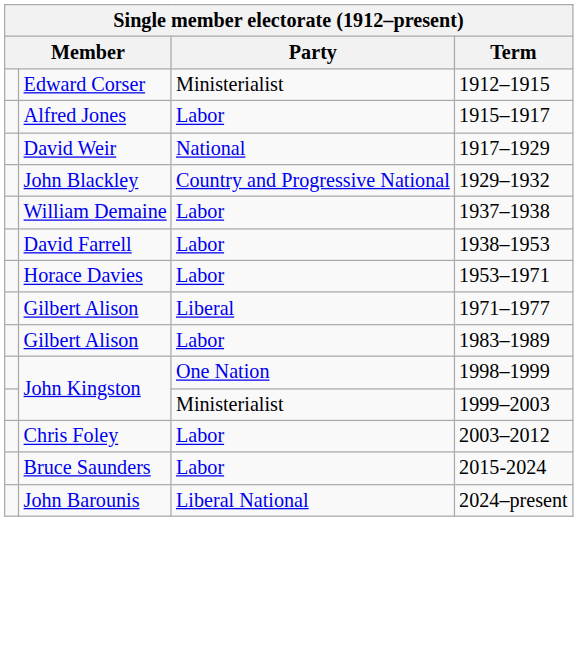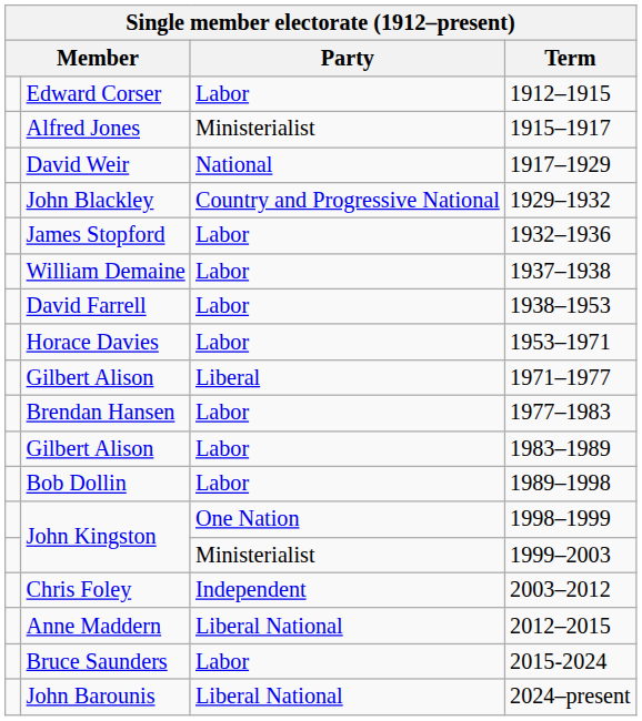 <table class="wikitable">
 <tr>
 <th colspan="4">Single member electorate (1912–present)</th>
 </tr>
 <tr>
 <th colspan="2">Member</th>
 <th>Party</th>
 <th>Term</th>
 </tr>
 <tr>
 <td> </td>
 <td><a href='#'>Edward Corser</a></td>
-<td>Ministerialist</td>
+<td><a href='#'>Labor</a></td>
 <td>1912–1915</td>
 </tr>
 <tr>
 <td> </td>
 <td><a href='#'>Alfred Jones</a></td>
-<td><a href='#'>Labor</a></td>
+<td>Ministerialist</td>
 <td>1915–1917</td>
 </tr>
 <tr>
 <td> </td>
 <td><a href='#'>David Weir</a></td>
 <td><a href='#'>National</a></td>
 <td>1917–1929</td>
 </tr>
 <tr>
 <td> </td>
 <td><a href='#'>John Blackley</a></td>
 <td><a href='#'>Country and Progressive National</a></td>
 <td>1929–1932</td>
+</tr>
+<tr>
+<td> </td>
+<td><a href='#'>James Stopford</a></td>
+<td><a href='#'>Labor</a></td>
+<td>1932–1936</td>
 </tr>
 <tr>
 <td> </td>
 <td><a href='#'>William Demaine</a></td>
 <td><a href='#'>Labor</a></td>
 <td>1937–1938</td>
 </tr>
 <tr>
 <td> </td>
 <td><a href='#'>David Farrell</a></td>
 <td><a href='#'>Labor</a></td>
 <td>1938–1953</td>
 </tr>
 <tr>
 <td> </td>
 <td><a href='#'>Horace Davies</a></td>
 <td><a href='#'>Labor</a></td>
 <td>1953–1971</td>
 </tr>
 <tr>
 <td> </td>
 <td><a href='#'>Gilbert Alison</a></td>
 <td><a href='#'>Liberal</a></td>
 <td>1971–1977</td>
 </tr>
 <tr>
 <td> </td>
+<td><a href='#'>Brendan Hansen</a></td>
+<td><a href='#'>Labor</a></td>
+<td>1977–1983</td>
+</tr>
+<tr>
+<td> </td>
 <td><a href='#'>Gilbert Alison</a></td>
 <td><a href='#'>Labor</a></td>
 <td>1983–1989</td>
+</tr>
+<tr>
+<td> </td>
+<td><a href='#'>Bob Dollin</a></td>
+<td><a href='#'>Labor</a></td>
+<td>1989–1998</td>
 </tr>
 <tr>
 <td> </td>
 <td rowspan="2"><a href='#'>John Kingston</a></td>
 <td><a href='#'>One Nation</a></td>
 <td>1998–1999</td>
 </tr>
 <tr>
 <td> </td>
 <td>Ministerialist</td>
 <td>1999–2003</td>
 </tr>
 <tr>
 <td> </td>
 <td><a href='#'>Chris Foley</a></td>
-<td><a href='#'>Labor</a></td>
+<td><a href='#'>Independent</a></td>
 <td>2003–2012</td>
+</tr>
+<tr>
+<td> </td>
+<td><a href='#'>Anne Maddern</a></td>
+<td><a href='#'>Liberal National</a></td>
+<td>2012–2015</td>
 </tr>
 <tr>
 <td> </td>
 <td><a href='#'>Bruce Saunders</a></td>
 <td><a href='#'>Labor</a></td>
 <td>2015-2024</td>
 </tr>
 <tr>
 <td> </td>
 <td><a href='#'>John Barounis</a></td>
 <td><a href='#'>Liberal National</a></td>
 <td>2024–present</td>
 </tr>
 </table>
